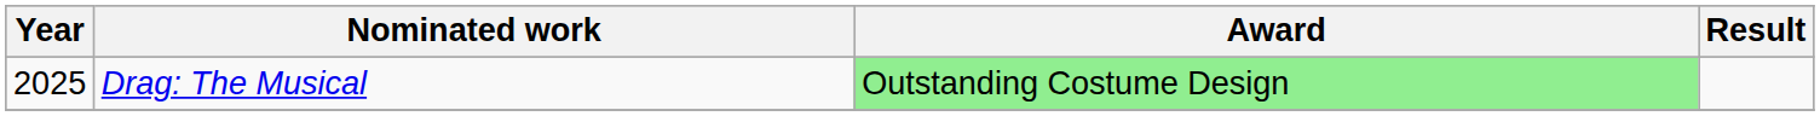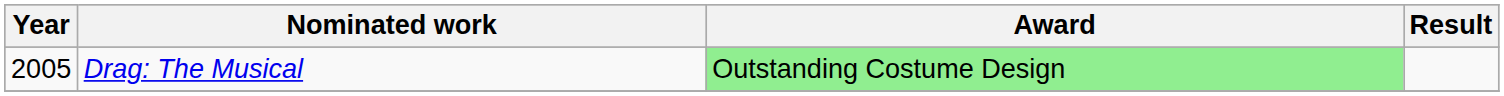 <table class="wikitable" style="width:70%;">
 <tr>
 <th style="width:3%;">Year</th>
 <th style="width:45%;">Nominated work</th>
 <th style="width:50%;">Award</th>
 <th style="width:5%;">Result</th>
 </tr>
 <tr>
-<td align="center">2025</td>
+<td align="center">2005</td>
 <td><em><a href='#'>Drag: The Musical</a></em></td>
 <td style="background: lightgreen;">Outstanding Costume Design</td>
 <td></td>
 </tr>
 <tr>
 </tr>
 </table>
